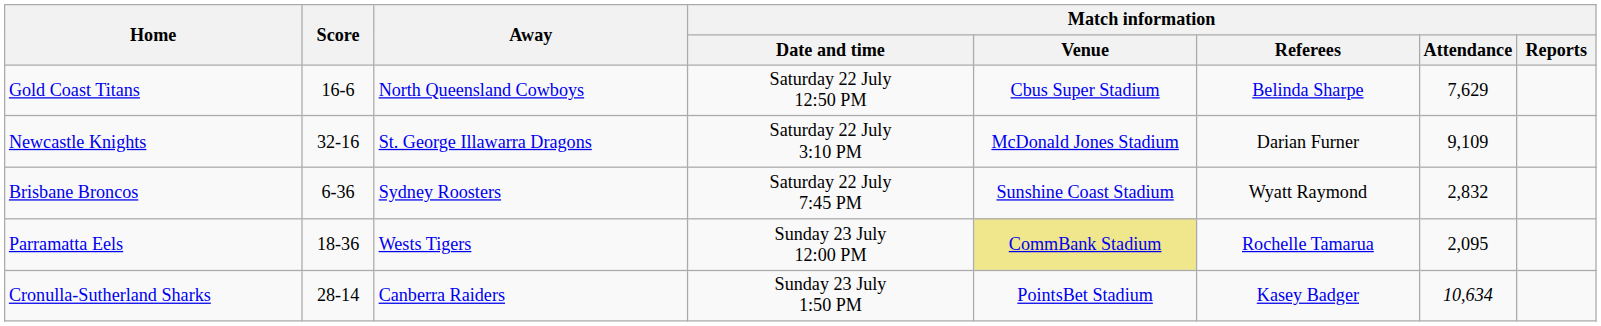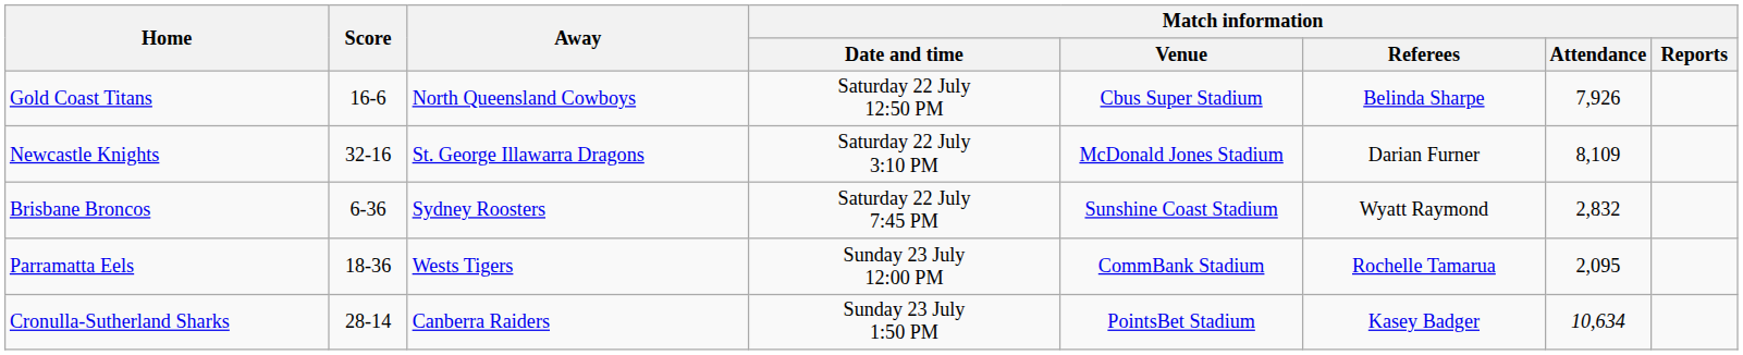 <table class="wikitable" width="100%" style="border-collapse:collapse; font-size:90%; text-align:center;">
 <tr>
 <th rowspan="2">Home</th>
 <th rowspan="2" text-align:center;>Score</th>
 <th rowspan="2">Away</th>
 <th colspan="6">Match information</th>
 </tr>
 <tr>
 <th width="18%">Date and time</th>
 <th width="14%">Venue</th>
 <th width="14%">Referees</th>
 <th width="5%">Attendance</th>
 <th width="5%">Reports</th>
 </tr>
 <tr>
 <td align="left"> <a href='#'>Gold Coast Titans</a></td>
 <td>16-6</td>
 <td align="left"> <a href='#'>North Queensland Cowboys</a></td>
 <td>Saturday 22 July<br>12:50 PM </td>
 <td><a href='#'>Cbus Super Stadium</a></td>
 <td><a href='#'>Belinda Sharpe</a></td>
-<td>7,629</td>
+<td>7,926</td>
 <td></td>
 </tr>
 <tr>
 <td align="left"> <a href='#'>Newcastle Knights</a></td>
 <td>32-16</td>
 <td align="left"> <a href='#'>St. George Illawarra Dragons</a></td>
 <td>Saturday 22 July<br>3:10 PM </td>
 <td><a href='#'>McDonald Jones Stadium</a></td>
 <td>Darian Furner</td>
-<td>9,109</td>
+<td>8,109</td>
 <td></td>
 </tr>
 <tr>
 <td align="left"> <a href='#'>Brisbane Broncos</a></td>
 <td>6-36</td>
 <td align="left"> <a href='#'>Sydney Roosters</a></td>
 <td>Saturday 22 July<br>7:45 PM</td>
 <td><a href='#'>Sunshine Coast Stadium</a></td>
 <td>Wyatt Raymond</td>
 <td>2,832</td>
 <td></td>
 </tr>
 <tr>
 <td align="left"> <a href='#'>Parramatta Eels</a></td>
 <td>18-36</td>
 <td align="left"> <a href='#'>Wests Tigers</a></td>
 <td>Sunday 23 July<br>12:00 PM</td>
-<td style="background: khaki;"><a href='#'>CommBank Stadium</a></td>
+<td><a href='#'>CommBank Stadium</a></td>
 <td><a href='#'>Rochelle Tamarua</a></td>
 <td>2,095</td>
 <td></td>
 </tr>
 <tr>
 <td align="left"> <a href='#'>Cronulla-Sutherland Sharks</a></td>
 <td>28-14</td>
 <td align="left"> <a href='#'>Canberra Raiders</a></td>
 <td>Sunday 23 July<br>1:50 PM </td>
 <td><a href='#'>PointsBet Stadium</a></td>
 <td><a href='#'>Kasey Badger</a></td>
 <td><em>10,634</em></td>
 <td></td>
 </tr>
 </table>
